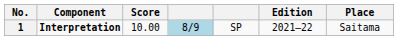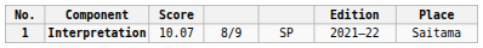 <table class="wikitable" style="text-align:center;">
 <tr>
 <th scope=col width=38px>No.</th>
 <th scope=col>Component</th>
 <th scope=col width=55px>Score</th>
 <th scope=col width=55px></th>
 <th scope=col width=55px></th>
 <th scope=col width=85px>Edition</th>
 <th scope=col width=85px>Place</th>
 </tr>
 <tr>
 <th scope=row>1</th>
 <td><strong>Interpretation</strong></td>
-<td>10.00</td>
-<td style="background: lightblue;">8/9</td>
+<td>10.07</td>
+<td>8/9</td>
 <td>SP</td>
 <td>2021–22</td>
 <td>Saitama</td>
 </tr>
 </table>
